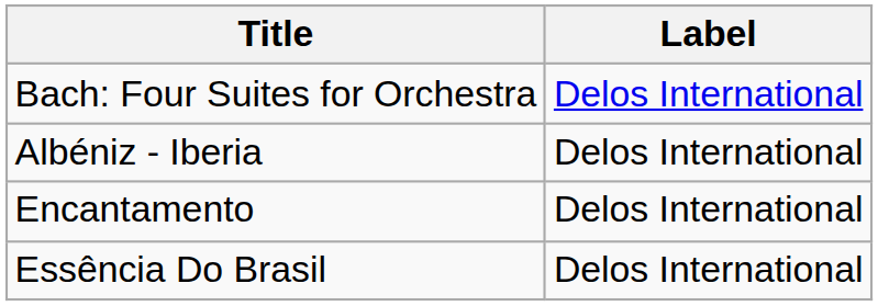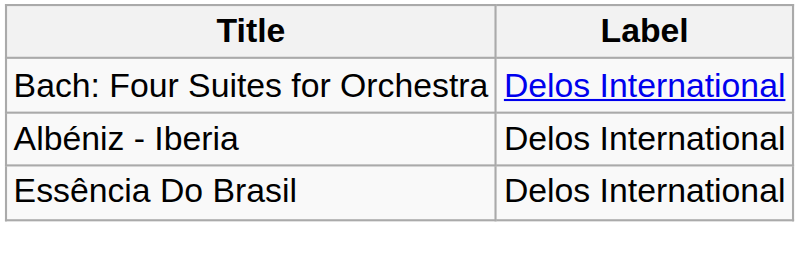 <table class="wikitable" style="margin:auto">
 <tr>
 <th>Title</th>
 <th>Label</th>
 </tr>
 <tr>
 <td>Bach: Four Suites for Orchestra</td>
 <td><a href='#'>Delos International</a></td>
 </tr>
 <tr>
 <td>Albéniz - Iberia</td>
 <td>Delos International</td>
 </tr>
 <tr>
-<td>Encantamento</td>
-<td>Delos International</td>
-</tr>
-<tr>
 <td>Essência Do Brasil</td>
 <td>Delos International</td>
 </tr>
 </table>
